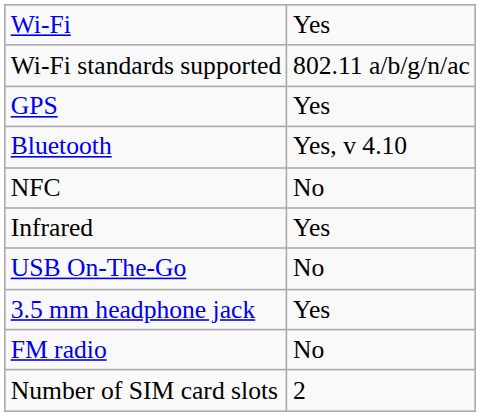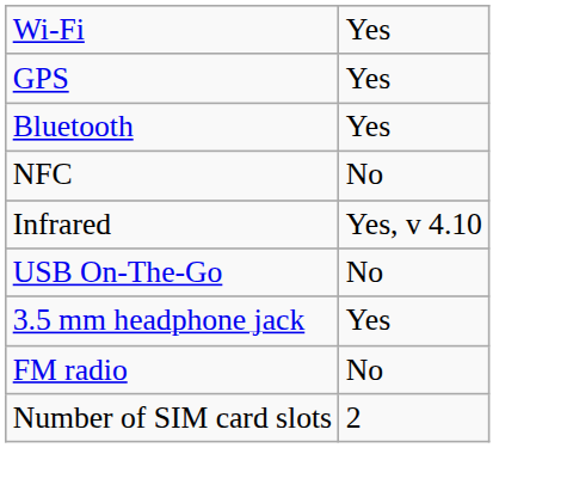 <table class="wikitable">
 <tr>
 <td><a href='#'>Wi-Fi</a></td>
 <td>Yes</td>
-</tr>
-<tr>
-<td>Wi-Fi standards supported</td>
-<td>802.11 a/b/g/n/ac</td>
 </tr>
 <tr>
 <td><a href='#'>GPS</a></td>
 <td>Yes</td>
 </tr>
 <tr>
 <td><a href='#'>Bluetooth</a></td>
-<td>Yes, v 4.10</td>
+<td>Yes</td>
 </tr>
 <tr>
 <td>NFC</td>
 <td>No</td>
 </tr>
 <tr>
 <td>Infrared</td>
-<td>Yes</td>
+<td>Yes, v 4.10</td>
 </tr>
 <tr>
 <td><a href='#'>USB On-The-Go</a></td>
 <td>No</td>
 </tr>
 <tr>
 <td><a href='#'>3.5 mm headphone jack</a></td>
 <td>Yes</td>
 </tr>
 <tr>
 <td><a href='#'>FM radio</a></td>
 <td>No</td>
 </tr>
 <tr>
 <td>Number of SIM card slots</td>
 <td>2</td>
 </tr>
 </table>
